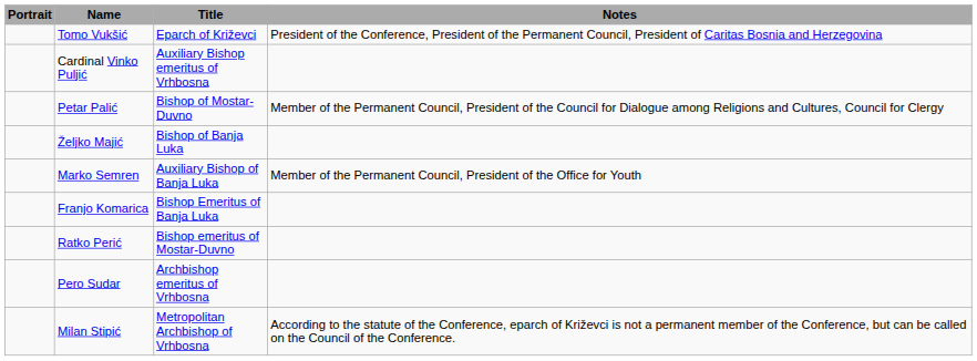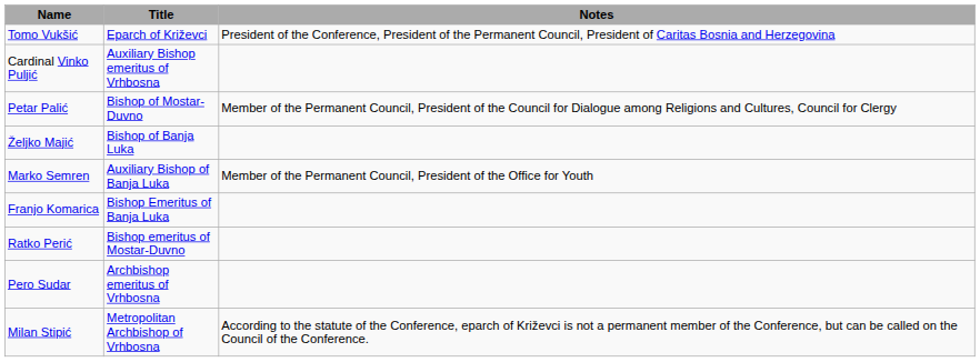 <table class="wikitable">
 <tr>
-<th style=background:#ababab;>Portrait</th>
 <th style=background:#ababab; width="120px">Name</th>
 <th style=background:#ababab; width="140px">Title</th>
 <th style=background:#ababab;>Notes</th>
 </tr>
 <tr>
-<td></td>
 <td><a href='#'>Tomo Vukšić</a></td>
 <td><a href='#'>Eparch of Križevci</a></td>
 <td>President of the Conference, President of the Permanent Council, President of <a href='#'>Caritas Bosnia and Herzegovina</a></td>
 </tr>
 <tr>
-<td></td>
 <td>Cardinal <a href='#'>Vinko Puljić</a></td>
 <td><a href='#'>Auxiliary Bishop emeritus of Vrhbosna</a></td>
 <td></td>
 </tr>
 <tr>
-<td></td>
 <td><a href='#'>Petar Palić</a></td>
 <td><a href='#'>Bishop of Mostar-Duvno</a></td>
 <td>Member of the Permanent Council, President of the Council for Dialogue among Religions and Cultures, Council for Clergy</td>
 </tr>
 <tr>
-<td></td>
 <td><a href='#'>Željko Majić</a></td>
 <td><a href='#'>Bishop of Banja Luka</a></td>
 <td></td>
 </tr>
 <tr>
-<td></td>
 <td><a href='#'>Marko Semren</a></td>
 <td><a href='#'>Auxiliary Bishop of Banja Luka</a></td>
 <td>Member of the Permanent Council, President of the Office for Youth</td>
 </tr>
 <tr>
-<td></td>
 <td><a href='#'>Franjo Komarica</a></td>
 <td><a href='#'>Bishop Emeritus of Banja Luka</a></td>
 <td></td>
 </tr>
 <tr>
-<td></td>
 <td><a href='#'>Ratko Perić</a></td>
 <td><a href='#'>Bishop emeritus of Mostar-Duvno</a></td>
 <td></td>
 </tr>
 <tr>
-<td></td>
 <td><a href='#'>Pero Sudar</a></td>
 <td><a href='#'>Archbishop emeritus of Vrhbosna</a></td>
 <td></td>
 </tr>
 <tr>
-<td></td>
 <td><a href='#'>Milan Stipić</a></td>
 <td><a href='#'>Metropolitan Archbishop of Vrhbosna</a></td>
 <td>According to the statute of the Conference, eparch of Križevci is not a permanent member of the Conference, but can be called on the Council of the Conference.</td>
 </tr>
 </table>
